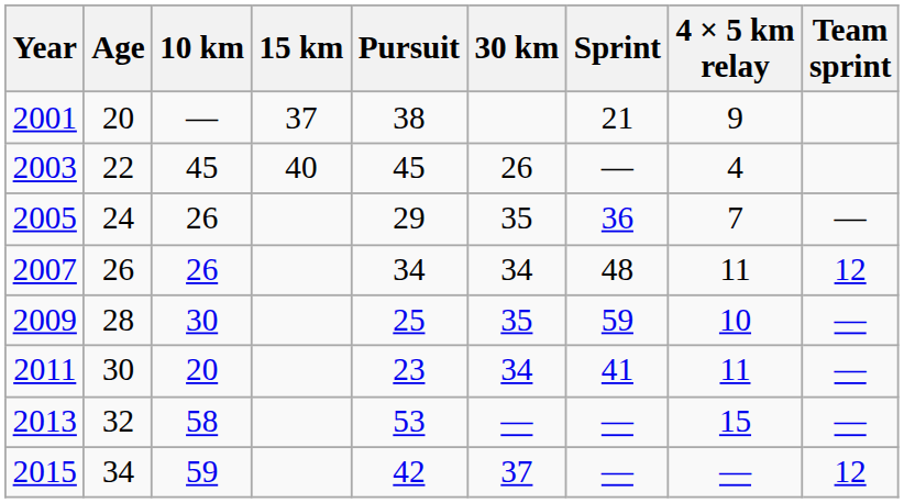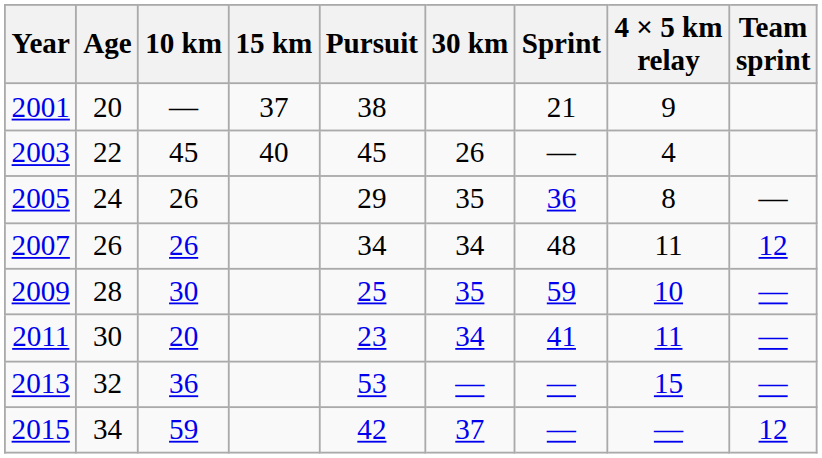 <table class="wikitable" style="text-align: center;">
 <tr>
 <th scope="col">Year</th>
 <th scope="col">Age</th>
 <th scope="col">10 km</th>
 <th scope="col">15 km</th>
 <th scope="col">Pursuit</th>
 <th scope="col">30 km</th>
 <th scope="col">Sprint</th>
 <th scope="col">4 × 5 km<br>relay</th>
 <th scope="col">Team<br>sprint</th>
 </tr>
 <tr>
 <td><a href='#'>2001</a></td>
 <td>20</td>
 <td>—</td>
 <td>37</td>
 <td>38</td>
 <td></td>
 <td>21</td>
 <td>9</td>
 <td></td>
 </tr>
 <tr>
 <td><a href='#'>2003</a></td>
 <td>22</td>
 <td>45</td>
 <td>40</td>
 <td>45</td>
 <td>26</td>
 <td>—</td>
 <td>4</td>
 <td></td>
 </tr>
 <tr>
 <td><a href='#'>2005</a></td>
 <td>24</td>
 <td>26</td>
 <td></td>
 <td>29</td>
 <td>35</td>
 <td><a href='#'>36</a></td>
-<td>7</td>
+<td>8</td>
 <td>—</td>
 </tr>
 <tr>
 <td><a href='#'>2007</a></td>
 <td>26</td>
 <td><a href='#'>26</a></td>
 <td></td>
 <td>34</td>
 <td>34</td>
 <td>48</td>
 <td>11</td>
 <td><a href='#'>12</a></td>
 </tr>
 <tr>
 <td><a href='#'>2009</a></td>
 <td>28</td>
 <td><a href='#'>30</a></td>
 <td></td>
 <td><a href='#'>25</a></td>
 <td><a href='#'>35</a></td>
 <td><a href='#'>59</a></td>
 <td><a href='#'>10</a></td>
 <td><a href='#'>—</a></td>
 </tr>
 <tr>
 <td><a href='#'>2011</a></td>
 <td>30</td>
 <td><a href='#'>20</a></td>
 <td></td>
 <td><a href='#'>23</a></td>
 <td><a href='#'>34</a></td>
 <td><a href='#'>41</a></td>
 <td><a href='#'>11</a></td>
 <td><a href='#'>—</a></td>
 </tr>
 <tr>
 <td><a href='#'>2013</a></td>
 <td>32</td>
-<td><a href='#'>58</a></td>
+<td><a href='#'>36</a></td>
 <td></td>
 <td><a href='#'>53</a></td>
 <td><a href='#'>—</a></td>
 <td><a href='#'>—</a></td>
 <td><a href='#'>15</a></td>
 <td><a href='#'>—</a></td>
 </tr>
 <tr>
 <td><a href='#'>2015</a></td>
 <td>34</td>
 <td><a href='#'>59</a></td>
 <td></td>
 <td><a href='#'>42</a></td>
 <td><a href='#'>37</a></td>
 <td><a href='#'>—</a></td>
 <td><a href='#'>—</a></td>
 <td><a href='#'>12</a></td>
 </tr>
 </table>
